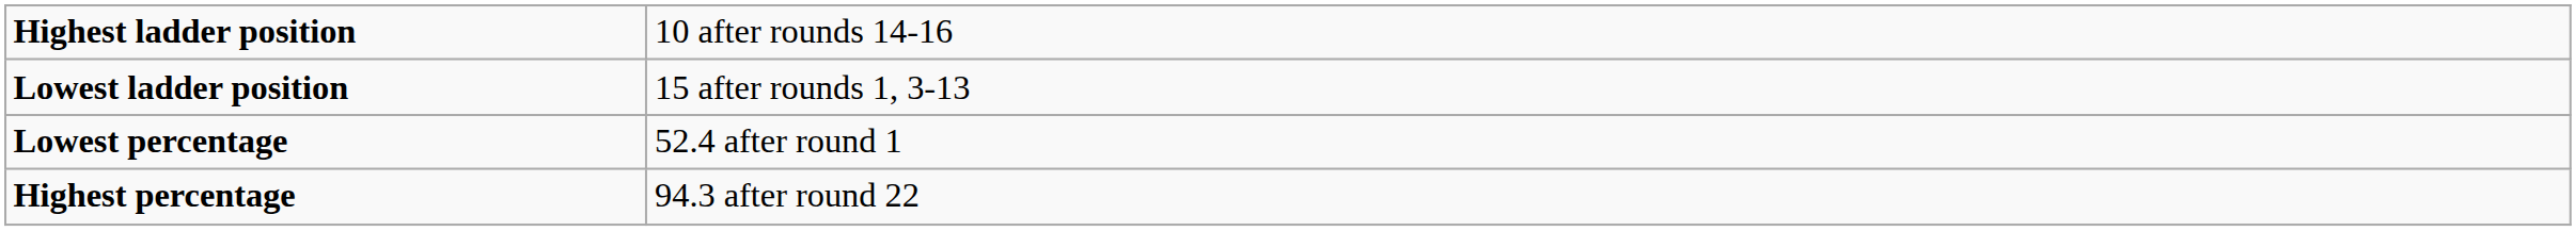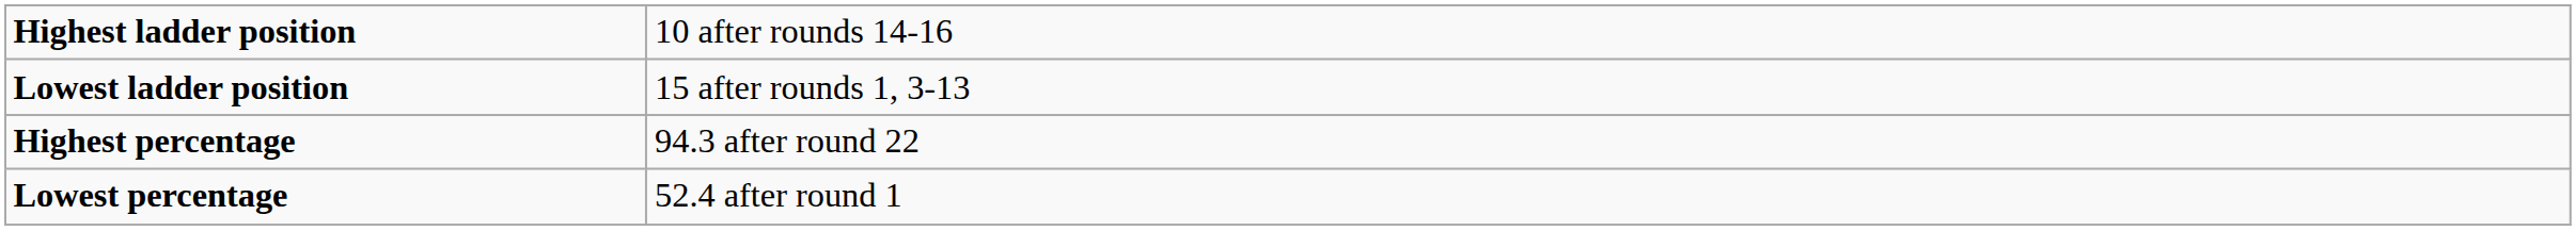 <table class="wikitable" style="width:60%;">
 <tr>
 <td style="width:25%;"><strong>Highest ladder position</strong></td>
 <td>10 after rounds 14-16</td>
 </tr>
 <tr>
 <td style="width:25%;"><strong>Lowest ladder position</strong></td>
 <td>15 after rounds 1, 3-13</td>
 </tr>
 <tr>
+<td style="width:25%;"><strong>Highest percentage</strong></td>
+<td>94.3 after round 22</td>
+</tr>
+<tr>
 <td style="width:25%;"><strong>Lowest percentage</strong></td>
 <td>52.4 after round 1</td>
 </tr>
-<tr>
-<td style="width:25%;"><strong>Highest percentage</strong></td>
-<td>94.3 after round 22</td>
-</tr>
 </table>
